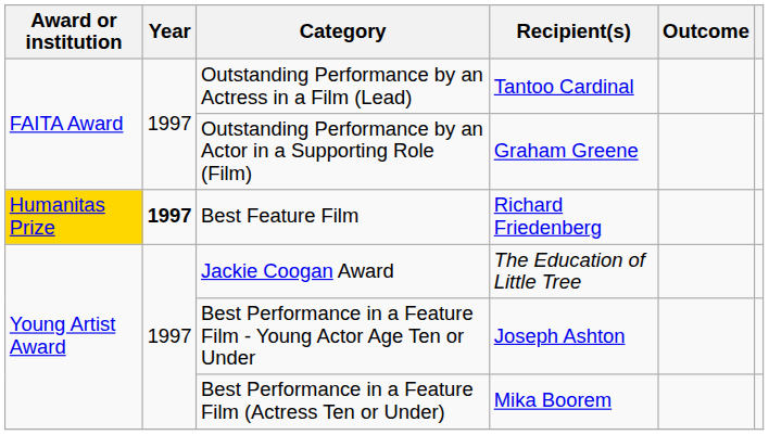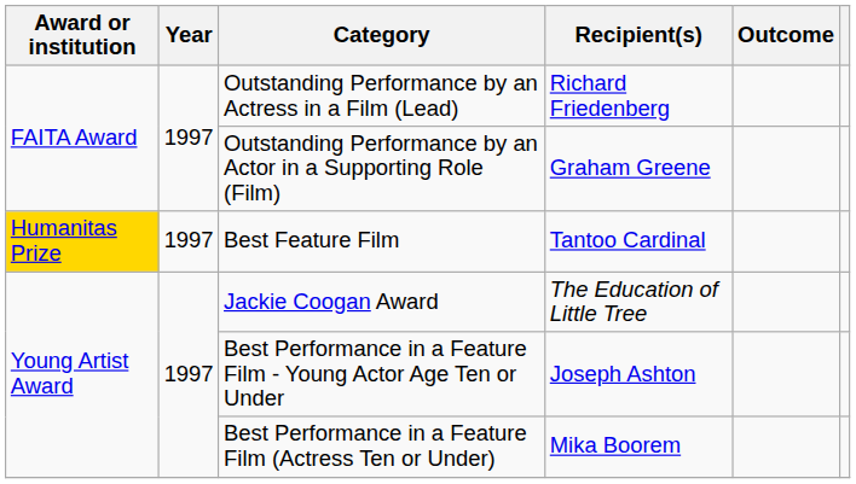 <table class="wikitable sortable">
 <tr>
 <th>Award or institution</th>
 <th>Year</th>
 <th>Category</th>
 <th>Recipient(s)</th>
 <th>Outcome</th>
 <th class="unsortable;"></th>
 </tr>
 <tr>
 <td rowspan=2><a href='#'>FAITA Award</a></td>
 <td rowspan=2>1997</td>
 <td>Outstanding Performance by an Actress in a Film (Lead)</td>
-<td><a href='#'>Tantoo Cardinal</a></td>
+<td><a href='#'>Richard Friedenberg</a></td>
 <td></td>
 <td style="text-align:center;"></td>
 </tr>
 <tr>
 <td>Outstanding Performance by an Actor in a Supporting Role (Film)</td>
 <td><a href='#'>Graham Greene</a></td>
 <td></td>
 <td style="text-align:center;"></td>
 </tr>
 <tr>
 <td style="background: gold;"><a href='#'>Humanitas Prize</a></td>
-<td><strong>1997</strong></td>
+<td>1997</td>
 <td>Best Feature Film</td>
-<td><a href='#'>Richard Friedenberg</a></td>
+<td><a href='#'>Tantoo Cardinal</a></td>
 <td></td>
 <td style="text-align:center"></td>
 </tr>
 <tr>
 <td rowspan="3"><a href='#'>Young Artist Award</a></td>
 <td rowspan="3">1997</td>
 <td><a href='#'>Jackie Coogan</a> Award</td>
 <td><em>The Education of Little Tree</em></td>
 <td></td>
 <td style="text-align:center;"></td>
 </tr>
 <tr>
 <td>Best Performance in a Feature Film - Young Actor Age Ten or Under</td>
 <td><a href='#'>Joseph Ashton</a></td>
 <td></td>
 <td style="text-align:center;"></td>
 </tr>
 <tr>
 <td>Best Performance in a Feature Film (Actress Ten or Under)</td>
 <td><a href='#'>Mika Boorem</a></td>
 <td></td>
 <td style="text-align:center;"></td>
 </tr>
 <tr>
 </tr>
 </table>
